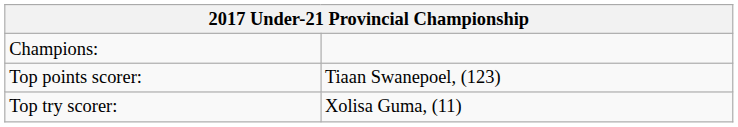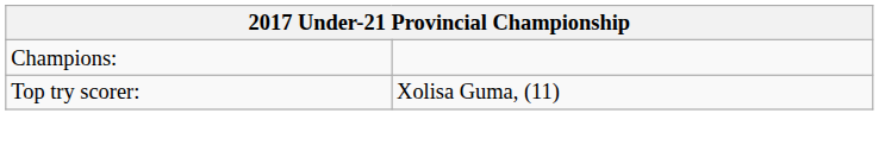 <table class="wikitable" style="text-align:left; font-size:100%; width:40%; margin:1em auto 1em auto;">
 <tr>
 <th colspan=2><strong>2017 Under-21 Provincial Championship</strong></th>
 </tr>
 <tr>
 <td>Champions:</td>
 <td></td>
 </tr>
 <tr>
-<td>Top points scorer:</td>
-<td>Tiaan Swanepoel,  (123)</td>
-</tr>
-<tr>
 <td>Top try scorer:</td>
 <td>Xolisa Guma,  (11)</td>
 </tr>
 </table>
